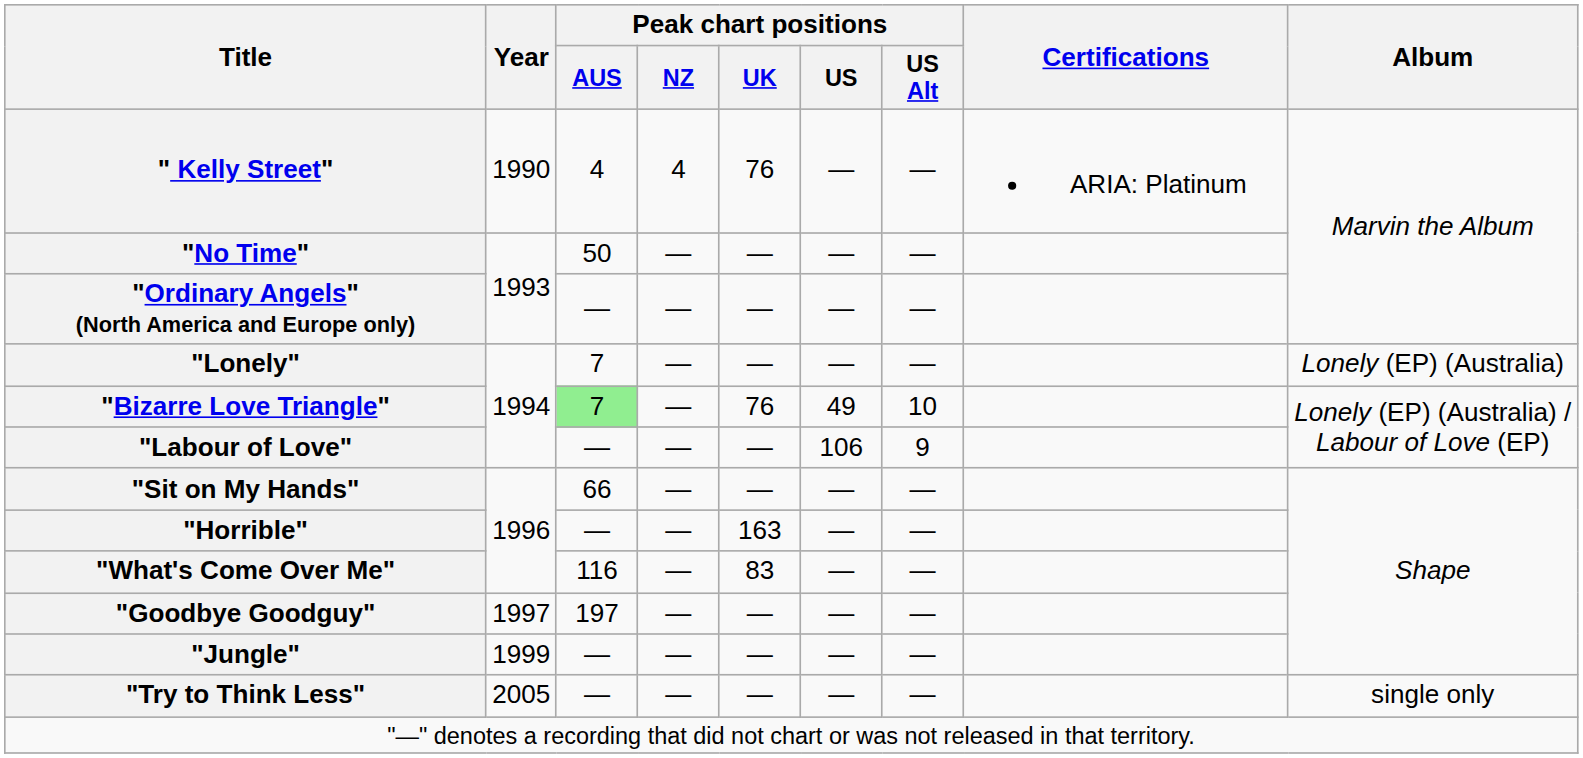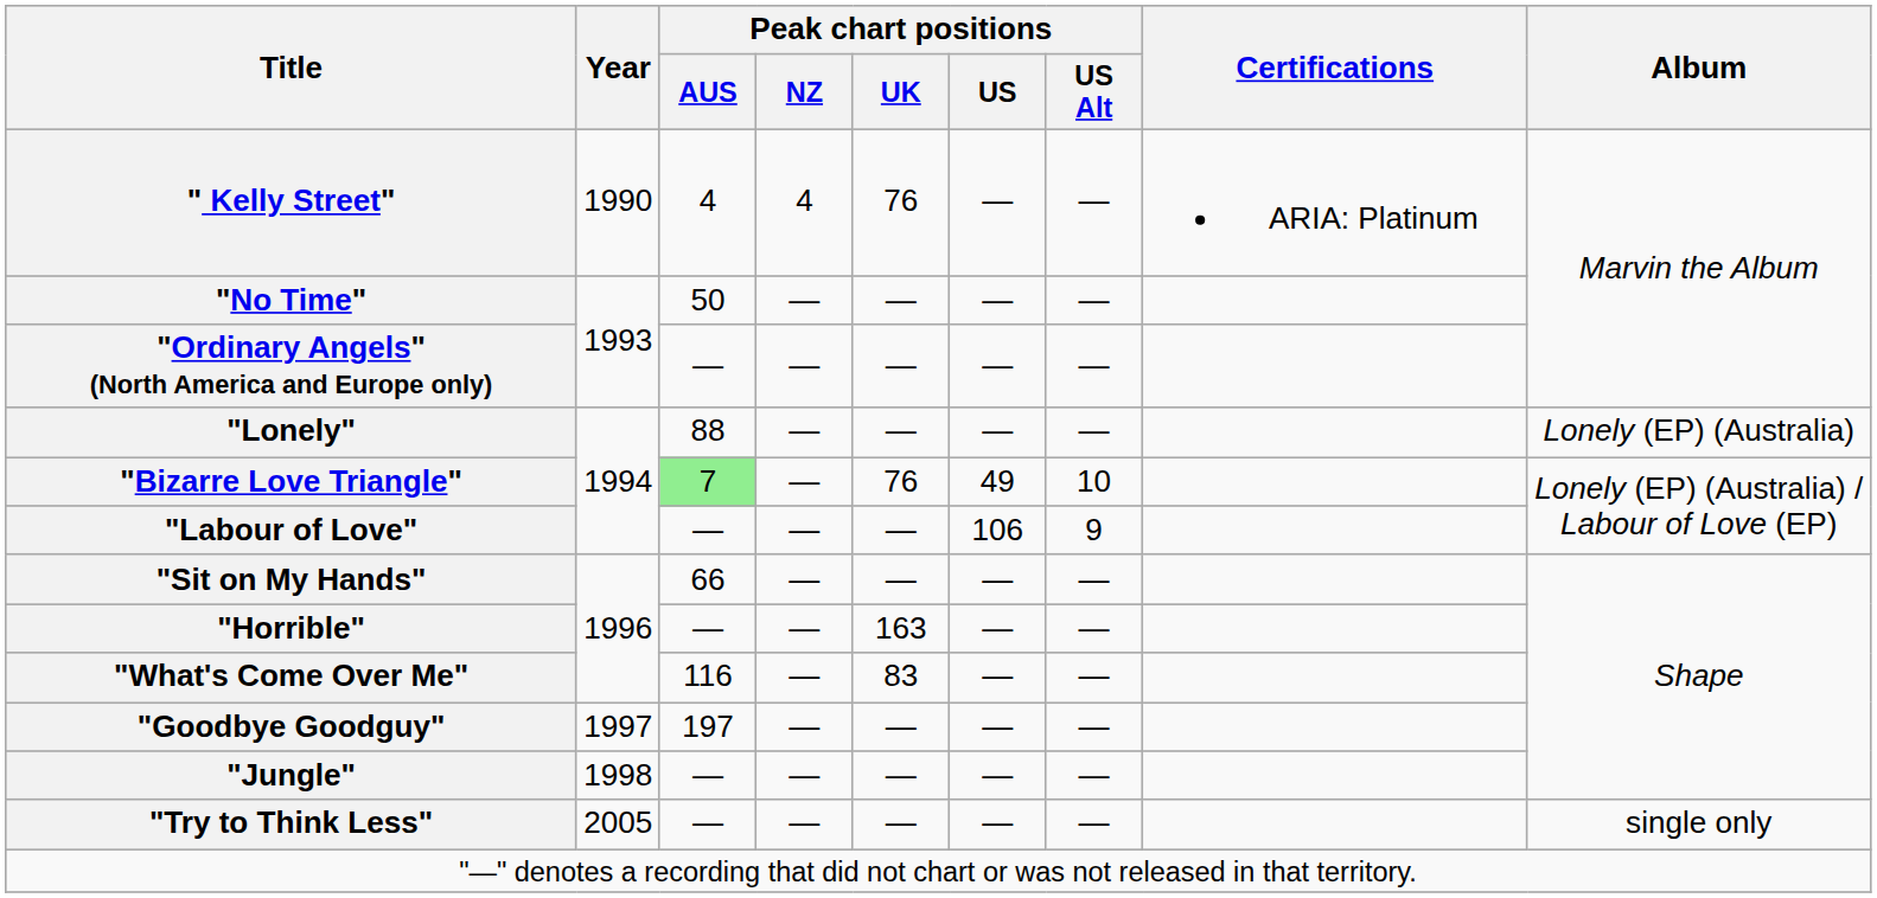 <table class="wikitable plainrowheaders" style="text-align:center;" border="1">
 <tr>
 <th scope="col" rowspan="2" style="width:18em;">Title</th>
 <th scope="col" rowspan="2">Year</th>
 <th scope="col" colspan="5">Peak chart positions</th>
 <th scope="col" rowspan="2" style="width:12em;"><a href='#'>Certifications</a></th>
 <th scope="col" rowspan="2">Album</th>
 </tr>
 <tr>
 <th scope="col" style="width:3em;font-size:90%;"><a href='#'>AUS</a><br></th>
 <th scope="col" style="width:3em;font-size:90%;"><a href='#'>NZ</a><br></th>
 <th scope="col" style="width:3em;font-size:90%;"><a href='#'>UK</a><br></th>
 <th scope="col" style="width:3em;font-size:90%;">US<br></th>
 <th scope="col" style="width:3em;font-size:90%;">US<br><a href='#'>Alt</a><br></th>
 </tr>
 <tr>
 <th scope="row">"<a href='#'> Kelly Street</a>"</th>
 <td>1990</td>
 <td>4</td>
 <td>4</td>
 <td>76</td>
 <td>—</td>
 <td>—</td>
 <td><br><ul><li>ARIA: Platinum</li></ul></td>
 <td rowspan="3"><em>Marvin the Album</em></td>
 </tr>
 <tr>
 <th scope="row">"<a href='#'>No Time</a>"</th>
 <td rowspan="2">1993</td>
 <td>50</td>
 <td>—</td>
 <td>—</td>
 <td>—</td>
 <td>—</td>
 <td></td>
 </tr>
 <tr>
 <th scope="row">"<a href='#'>Ordinary Angels</a>"<br> <small>(North America and Europe only)</small></th>
 <td>—</td>
 <td>—</td>
 <td>—</td>
 <td>—</td>
 <td>—</td>
 <td></td>
 </tr>
 <tr>
 <th scope="row">"Lonely"</th>
 <td rowspan="3">1994</td>
-<td>7</td>
+<td>88</td>
 <td>—</td>
 <td>—</td>
 <td>—</td>
 <td>—</td>
 <td></td>
 <td><em>Lonely</em> (EP) (Australia)</td>
 </tr>
 <tr>
 <th scope="row">"<a href='#'>Bizarre Love Triangle</a>"</th>
 <td style="background: lightgreen;">7</td>
 <td>—</td>
 <td>76</td>
 <td>49</td>
 <td>10</td>
 <td></td>
 <td rowspan="2"><em>Lonely</em> (EP) (Australia) /<br><em>Labour of Love</em> (EP)</td>
 </tr>
 <tr>
 <th scope="row">"Labour of Love"</th>
 <td>—</td>
 <td>—</td>
 <td>—</td>
 <td>106</td>
 <td>9</td>
 <td></td>
 </tr>
 <tr>
 <th scope="row">"Sit on My Hands"</th>
 <td rowspan="3">1996</td>
 <td>66</td>
 <td>—</td>
 <td>—</td>
 <td>—</td>
 <td>—</td>
 <td></td>
 <td rowspan="5"><em>Shape</em></td>
 </tr>
 <tr>
 <th scope="row">"Horrible"</th>
 <td>—</td>
 <td>—</td>
 <td>163</td>
 <td>—</td>
 <td>—</td>
 <td></td>
 </tr>
 <tr>
 <th scope="row">"What's Come Over Me"</th>
 <td>116</td>
 <td>—</td>
 <td>83</td>
 <td>—</td>
 <td>—</td>
 <td></td>
 </tr>
 <tr>
 <th scope="row">"Goodbye Goodguy"</th>
 <td>1997</td>
 <td>197</td>
 <td>—</td>
 <td>—</td>
 <td>—</td>
 <td>—</td>
 <td></td>
 </tr>
 <tr>
 <th scope="row">"Jungle"</th>
-<td>1999</td>
+<td>1998</td>
 <td>—</td>
 <td>—</td>
 <td>—</td>
 <td>—</td>
 <td>—</td>
 </tr>
 <tr>
 <th scope="row">"Try to Think Less"</th>
 <td>2005</td>
 <td>—</td>
 <td>—</td>
 <td>—</td>
 <td>—</td>
 <td>—</td>
 <td></td>
 <td>single only</td>
 </tr>
 <tr>
 <td colspan="9" style="font-size:90%">"—" denotes a recording that did not chart or was not released in that territory.</td>
 </tr>
 </table>
